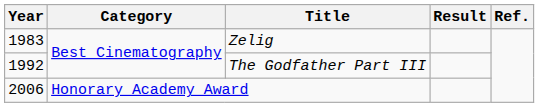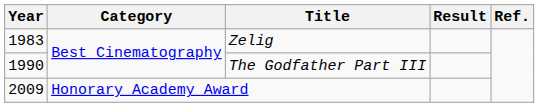 <table class="wikitable">
 <tr>
 <th>Year</th>
 <th>Category</th>
 <th>Title</th>
 <th>Result</th>
 <th>Ref.</th>
 </tr>
 <tr>
 <td>1983</td>
 <td rowspan=2><a href='#'>Best Cinematography</a></td>
 <td><em>Zelig</em></td>
 <td></td>
 <td rowspan=3></td>
 </tr>
 <tr>
-<td>1992</td>
+<td>1990</td>
 <td><em>The Godfather Part III</em></td>
 <td></td>
 </tr>
 <tr>
-<td>2006</td>
+<td>2009</td>
 <td colspan=2><a href='#'>Honorary Academy Award</a></td>
 <td></td>
 </tr>
 </table>
